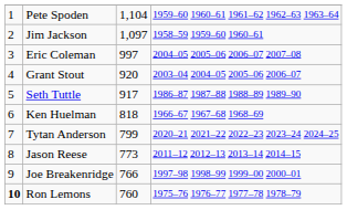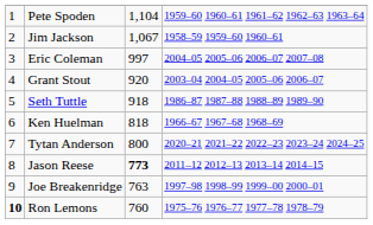 <table class="wikitable">
 <tr>
 </tr>
 <tr>
 <td>1</td>
 <td>Pete Spoden</td>
 <td>1,104</td>
 <td style="font-size:80%;"><a href='#'>1959–60</a> <a href='#'>1960–61</a> <a href='#'>1961–62</a> <a href='#'>1962–63</a> <a href='#'>1963–64</a></td>
 </tr>
 <tr>
 <td>2</td>
 <td>Jim Jackson</td>
-<td>1,097</td>
+<td>1,067</td>
 <td style="font-size:80%;"><a href='#'>1958–59</a> <a href='#'>1959–60</a> <a href='#'>1960–61</a></td>
 </tr>
 <tr>
 <td>3</td>
 <td>Eric Coleman</td>
 <td>997</td>
 <td style="font-size:80%;"><a href='#'>2004–05</a> <a href='#'>2005–06</a> <a href='#'>2006–07</a> <a href='#'>2007–08</a></td>
 </tr>
 <tr>
 <td>4</td>
 <td>Grant Stout</td>
 <td>920</td>
 <td style="font-size:80%;"><a href='#'>2003–04</a> <a href='#'>2004–05</a> <a href='#'>2005–06</a> <a href='#'>2006–07</a></td>
 </tr>
 <tr>
 <td>5</td>
 <td><a href='#'>Seth Tuttle</a></td>
-<td>917</td>
+<td>918</td>
 <td style="font-size:80%;"><a href='#'>1986–87</a> <a href='#'>1987–88</a> <a href='#'>1988–89</a> <a href='#'>1989–90</a></td>
 </tr>
 <tr>
 <td>6</td>
 <td>Ken Huelman</td>
 <td>818</td>
 <td style="font-size:80%;"><a href='#'>1966–67</a> <a href='#'>1967–68</a> <a href='#'>1968–69</a></td>
 </tr>
 <tr>
 <td>7</td>
 <td>Tytan Anderson</td>
-<td>799</td>
+<td>800</td>
 <td style="font-size:80%;"><a href='#'>2020–21</a> <a href='#'>2021–22</a> <a href='#'>2022–23</a> <a href='#'>2023–24</a> <a href='#'>2024–25</a></td>
 </tr>
 <tr>
 <td>8</td>
 <td>Jason Reese</td>
-<td>773</td>
+<td><strong>773</strong></td>
 <td style="font-size:80%;"><a href='#'>2011–12</a> <a href='#'>2012–13</a> <a href='#'>2013–14</a> <a href='#'>2014–15</a></td>
 </tr>
 <tr>
 <td>9</td>
 <td>Joe Breakenridge</td>
-<td>766</td>
+<td>763</td>
 <td style="font-size:80%;"><a href='#'>1997–98</a> <a href='#'>1998–99</a> <a href='#'>1999–00</a> <a href='#'>2000–01</a></td>
 </tr>
 <tr>
 <td><strong>10</strong></td>
 <td>Ron Lemons</td>
 <td>760</td>
 <td style="font-size:80%;"><a href='#'>1975–76</a> <a href='#'>1976–77</a> <a href='#'>1977–78</a> <a href='#'>1978–79</a></td>
 </tr>
 </table>
